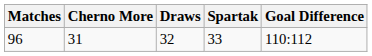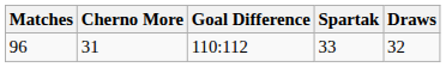 <table class="wikitable">
 <tr>
 <th>Matches</th>
 <th>Cherno More</th>
+<th>Goal Difference</th>
+<th>Spartak</th>
 <th>Draws</th>
-<th>Spartak</th>
-<th>Goal Difference</th>
 </tr>
 <tr>
 <td>96</td>
 <td>31</td>
+<td>110:112</td>
+<td>33</td>
 <td>32</td>
-<td>33</td>
-<td>110:112</td>
 </tr>
 </table>
